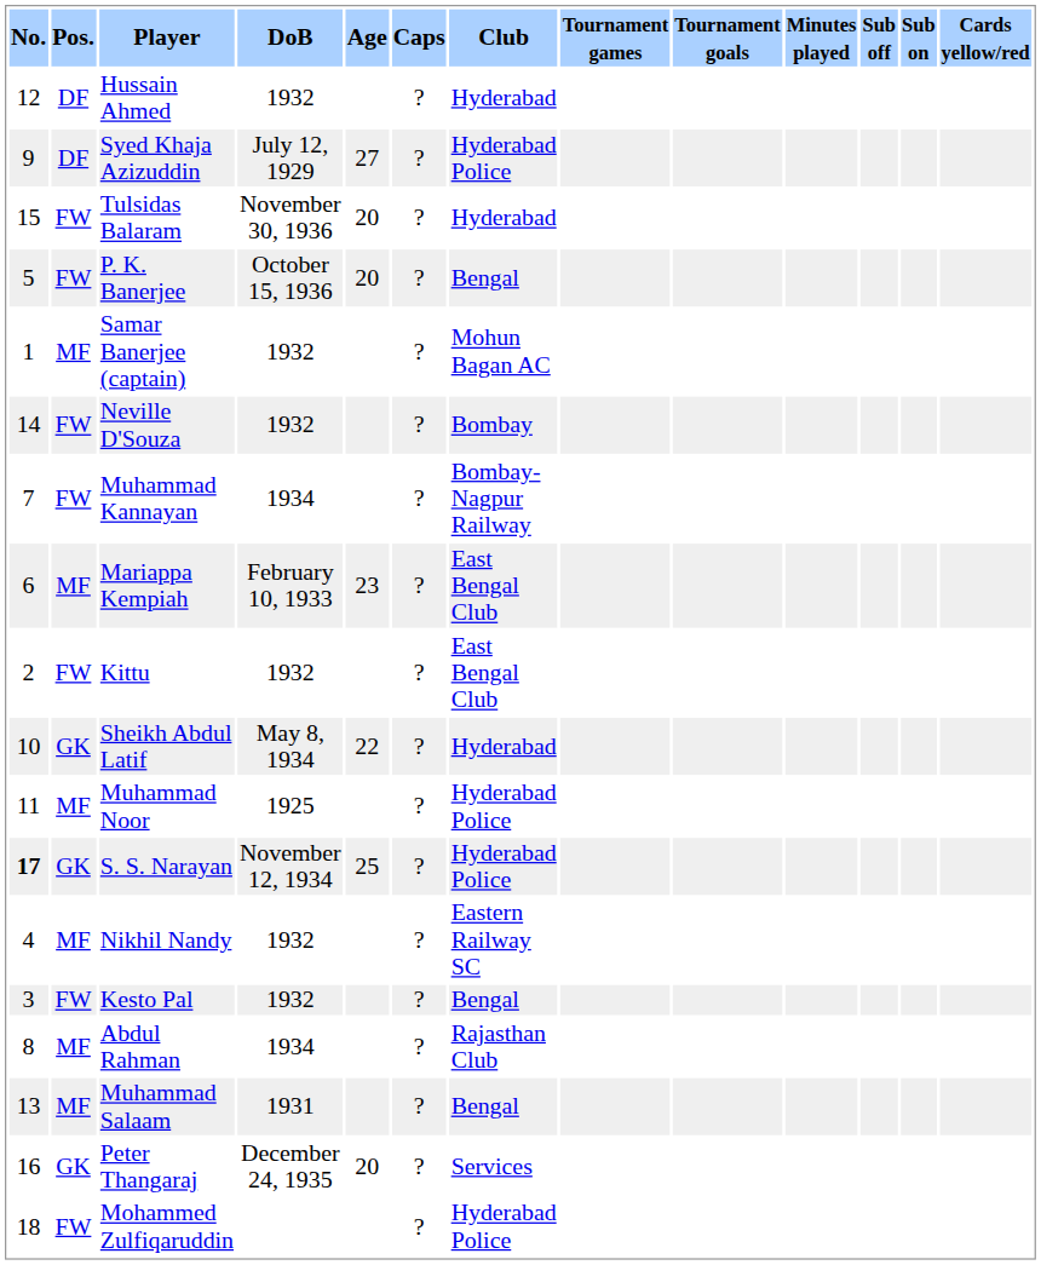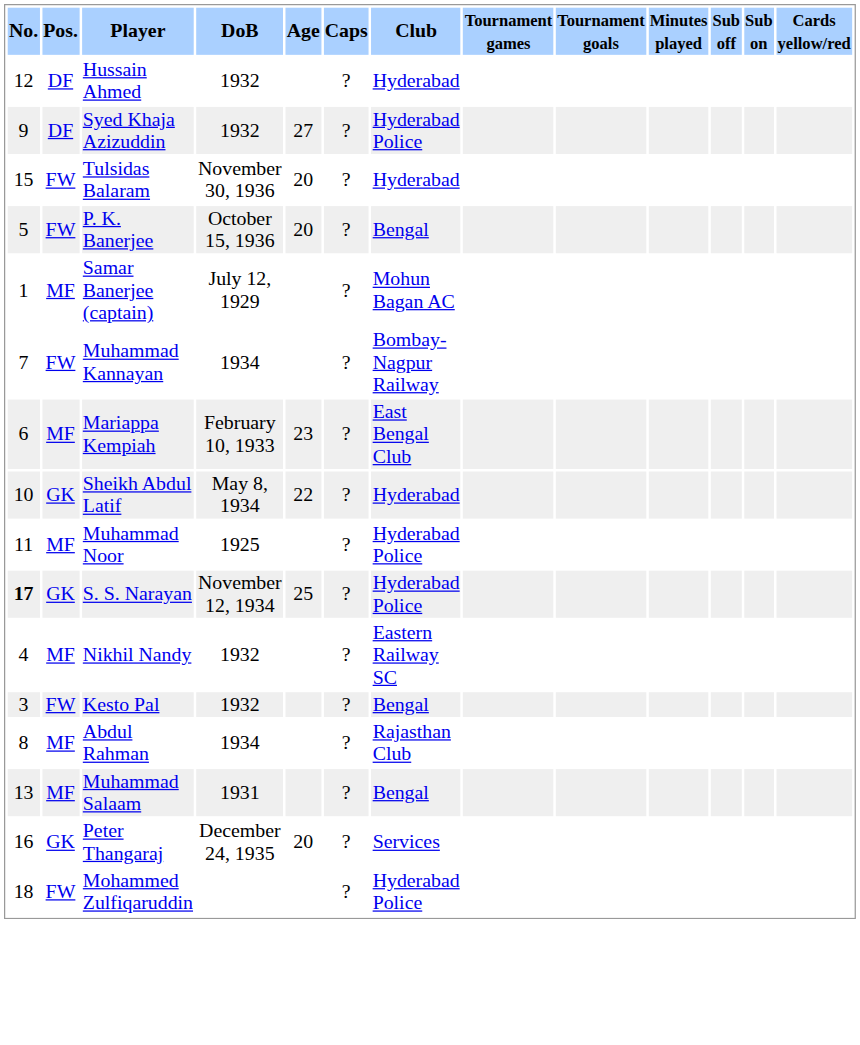 <table border="0"  style="width:100%; border:1px solid #999; background:#fff; text-align:center;">
 <tr style="text-align:center; background:#aad0ff;">
 <th width=4%>No.</th>
 <th width=4%>Pos.</th>
 <th width=23%>Player</th>
 <th width=12%>DoB</th>
 <th width=4%>Age</th>
 <th width=4%>Caps</th>
 <th width=21%>Club</th>
 <th width=6%><small>Tournament<br>games</small></th>
 <th width=6%><small>Tournament<br>goals</small></th>
 <th width=4%><small>Minutes<br>played</small></th>
 <th width=4%><small>Sub off</small></th>
 <th width=4%><small>Sub on</small></th>
 <th width=4%><small>Cards<br>yellow/red</small></th>
 </tr>
 <tr>
 <td>12</td>
 <td><a href='#'>DF</a></td>
 <td align="left"><a href='#'>Hussain Ahmed</a></td>
 <td>1932</td>
 <td></td>
 <td>?</td>
 <td align="left"> <a href='#'>Hyderabad</a></td>
 <td></td>
 <td></td>
 <td></td>
 <td></td>
 <td></td>
 <td></td>
 </tr>
 <tr style="background:#efefef;">
 <td>9</td>
 <td><a href='#'>DF</a></td>
 <td align="left"><a href='#'>Syed Khaja Azizuddin</a></td>
-<td>July 12, 1929</td>
+<td>1932</td>
 <td>27</td>
 <td>?</td>
 <td align="left"> <a href='#'>Hyderabad Police</a></td>
 <td></td>
 <td></td>
 <td></td>
 <td></td>
 <td></td>
 <td></td>
 </tr>
 <tr>
 <td>15</td>
 <td><a href='#'>FW</a></td>
 <td align="left"><a href='#'>Tulsidas Balaram</a></td>
 <td>November 30, 1936</td>
 <td>20</td>
 <td>?</td>
 <td align="left"> <a href='#'>Hyderabad</a></td>
 <td></td>
 <td></td>
 <td></td>
 <td></td>
 <td></td>
 <td></td>
 </tr>
 <tr style="background:#efefef;">
 <td>5</td>
 <td><a href='#'>FW</a></td>
 <td align="left"><a href='#'>P. K. Banerjee</a></td>
 <td>October 15, 1936</td>
 <td>20</td>
 <td>?</td>
 <td align="left"> <a href='#'>Bengal</a></td>
 <td></td>
 <td></td>
 <td></td>
 <td></td>
 <td></td>
 <td></td>
 </tr>
 <tr>
 <td>1</td>
 <td><a href='#'>MF</a></td>
 <td align="left"><a href='#'>Samar Banerjee (captain)</a></td>
-<td>1932</td>
+<td>July 12, 1929</td>
 <td></td>
 <td>?</td>
 <td align="left"> <a href='#'>Mohun Bagan AC</a></td>
-<td></td>
-<td></td>
-<td></td>
-<td></td>
-<td></td>
-<td></td>
-</tr>
-<tr style="background:#efefef;">
-<td>14</td>
-<td><a href='#'>FW</a></td>
-<td align="left"><a href='#'>Neville D'Souza</a></td>
-<td>1932</td>
-<td></td>
-<td>?</td>
-<td align="left"> <a href='#'>Bombay</a></td>
 <td></td>
 <td></td>
 <td></td>
 <td></td>
 <td></td>
 <td></td>
 </tr>
 <tr>
 <td>7</td>
 <td><a href='#'>FW</a></td>
 <td align="left"><a href='#'>Muhammad Kannayan</a></td>
 <td>1934</td>
 <td></td>
 <td>?</td>
 <td align="left"> <a href='#'>Bombay-Nagpur Railway</a></td>
 <td></td>
 <td></td>
 <td></td>
 <td></td>
 <td></td>
 <td></td>
 </tr>
 <tr style="background:#efefef;">
 <td>6</td>
 <td><a href='#'>MF</a></td>
 <td align="left"><a href='#'>Mariappa Kempiah</a></td>
 <td>February 10, 1933</td>
 <td>23</td>
-<td>?</td>
-<td align="left"> <a href='#'>East Bengal Club</a></td>
-<td></td>
-<td></td>
-<td></td>
-<td></td>
-<td></td>
-<td></td>
-</tr>
-<tr>
-<td>2</td>
-<td><a href='#'>FW</a></td>
-<td align="left"><a href='#'>Kittu</a></td>
-<td>1932</td>
-<td></td>
 <td>?</td>
 <td align="left"> <a href='#'>East Bengal Club</a></td>
 <td></td>
 <td></td>
 <td></td>
 <td></td>
 <td></td>
 <td></td>
 </tr>
 <tr style="background:#efefef;">
 <td>10</td>
 <td><a href='#'>GK</a></td>
 <td align="left"><a href='#'>Sheikh Abdul Latif</a></td>
 <td>May 8, 1934</td>
 <td>22</td>
 <td>?</td>
 <td align="left"> <a href='#'>Hyderabad</a></td>
 <td></td>
 <td></td>
 <td></td>
 <td></td>
 <td></td>
 <td></td>
 </tr>
 <tr>
 <td>11</td>
 <td><a href='#'>MF</a></td>
 <td align="left"><a href='#'>Muhammad Noor</a></td>
 <td>1925</td>
 <td></td>
 <td>?</td>
 <td align="left"> <a href='#'>Hyderabad Police</a></td>
 <td></td>
 <td></td>
 <td></td>
 <td></td>
 <td></td>
 <td></td>
 </tr>
 <tr style="background:#efefef;">
 <td><strong>17</strong></td>
 <td><a href='#'>GK</a></td>
 <td align="left"><a href='#'>S. S. Narayan</a></td>
 <td>November 12, 1934</td>
 <td>25</td>
 <td>?</td>
 <td align="left"> <a href='#'>Hyderabad Police</a></td>
 <td></td>
 <td></td>
 <td></td>
 <td></td>
 <td></td>
 <td></td>
 </tr>
 <tr>
 <td>4</td>
 <td><a href='#'>MF</a></td>
 <td align="left"><a href='#'>Nikhil Nandy</a></td>
 <td>1932</td>
 <td></td>
 <td>?</td>
 <td align="left"> <a href='#'>Eastern Railway SC</a></td>
 <td></td>
 <td></td>
 <td></td>
 <td></td>
 <td></td>
 <td></td>
 </tr>
 <tr style="background:#efefef;">
 <td>3</td>
 <td><a href='#'>FW</a></td>
 <td align="left"><a href='#'>Kesto Pal</a></td>
 <td>1932</td>
 <td></td>
 <td>?</td>
 <td align="left"> <a href='#'>Bengal</a></td>
 <td></td>
 <td></td>
 <td></td>
 <td></td>
 <td></td>
 <td></td>
 </tr>
 <tr>
 <td>8</td>
 <td><a href='#'>MF</a></td>
 <td align="left"><a href='#'>Abdul Rahman</a></td>
 <td>1934</td>
 <td></td>
 <td>?</td>
 <td align="left"> <a href='#'>Rajasthan Club</a></td>
 <td></td>
 <td></td>
 <td></td>
 <td></td>
 <td></td>
 <td></td>
 </tr>
 <tr style="background:#efefef;">
 <td>13</td>
 <td><a href='#'>MF</a></td>
 <td align="left"><a href='#'>Muhammad Salaam</a></td>
 <td>1931</td>
 <td></td>
 <td>?</td>
 <td align="left"> <a href='#'>Bengal</a></td>
 <td></td>
 <td></td>
 <td></td>
 <td></td>
 <td></td>
 <td></td>
 </tr>
 <tr>
 <td>16</td>
 <td><a href='#'>GK</a></td>
 <td align="left"><a href='#'>Peter Thangaraj</a></td>
 <td>December 24, 1935</td>
 <td>20</td>
 <td>?</td>
 <td align="left"> <a href='#'>Services</a></td>
 <td></td>
 <td></td>
 <td></td>
 <td></td>
 <td></td>
 <td></td>
 </tr>
 <tr>
 <td>18</td>
 <td><a href='#'>FW</a></td>
 <td align="left"><a href='#'>Mohammed Zulfiqaruddin</a></td>
 <td></td>
 <td></td>
 <td>?</td>
 <td align="left"> <a href='#'>Hyderabad Police</a></td>
 <td></td>
 <td></td>
 <td></td>
 <td></td>
 <td></td>
 <td></td>
 </tr>
 </table>
